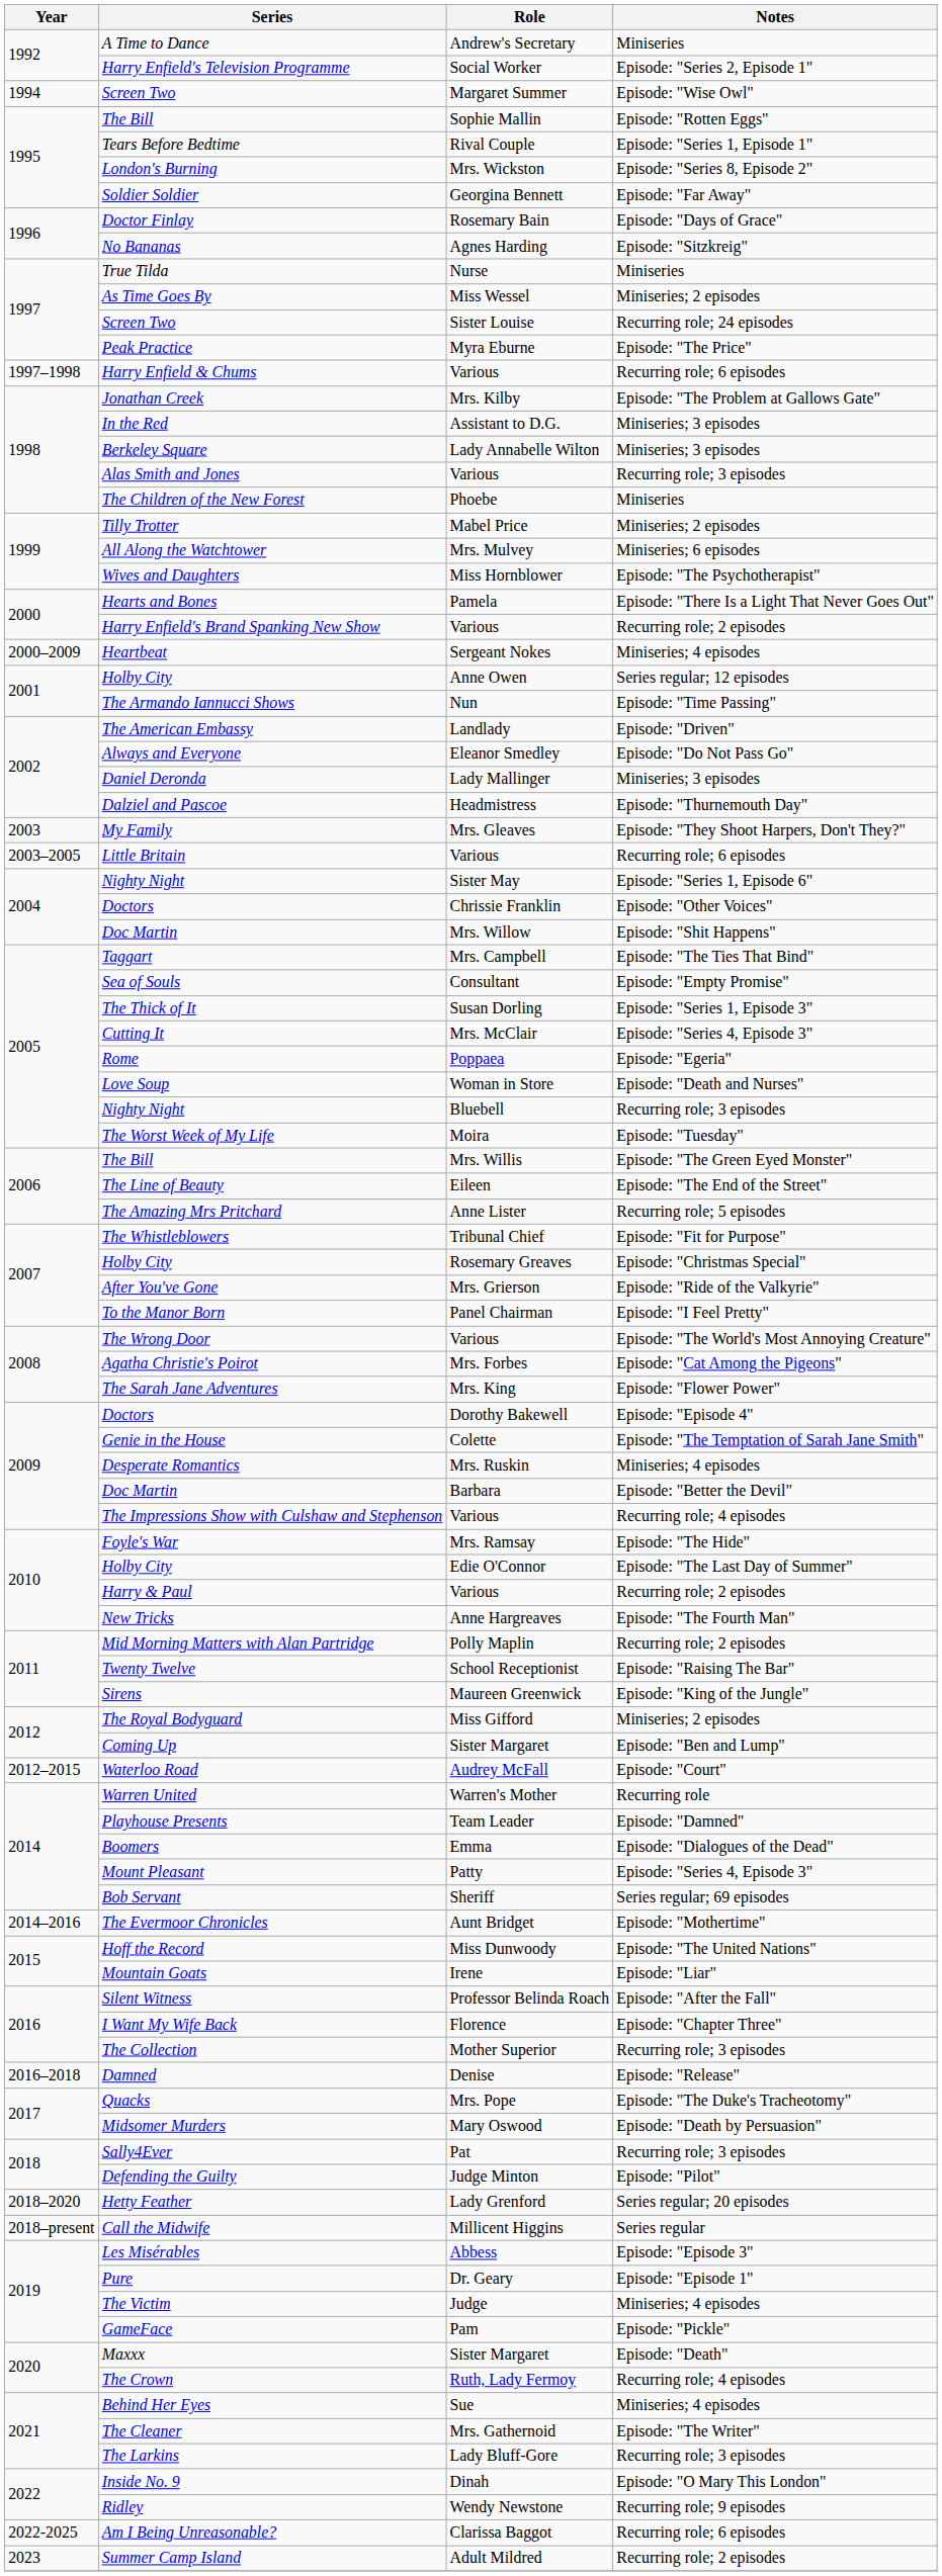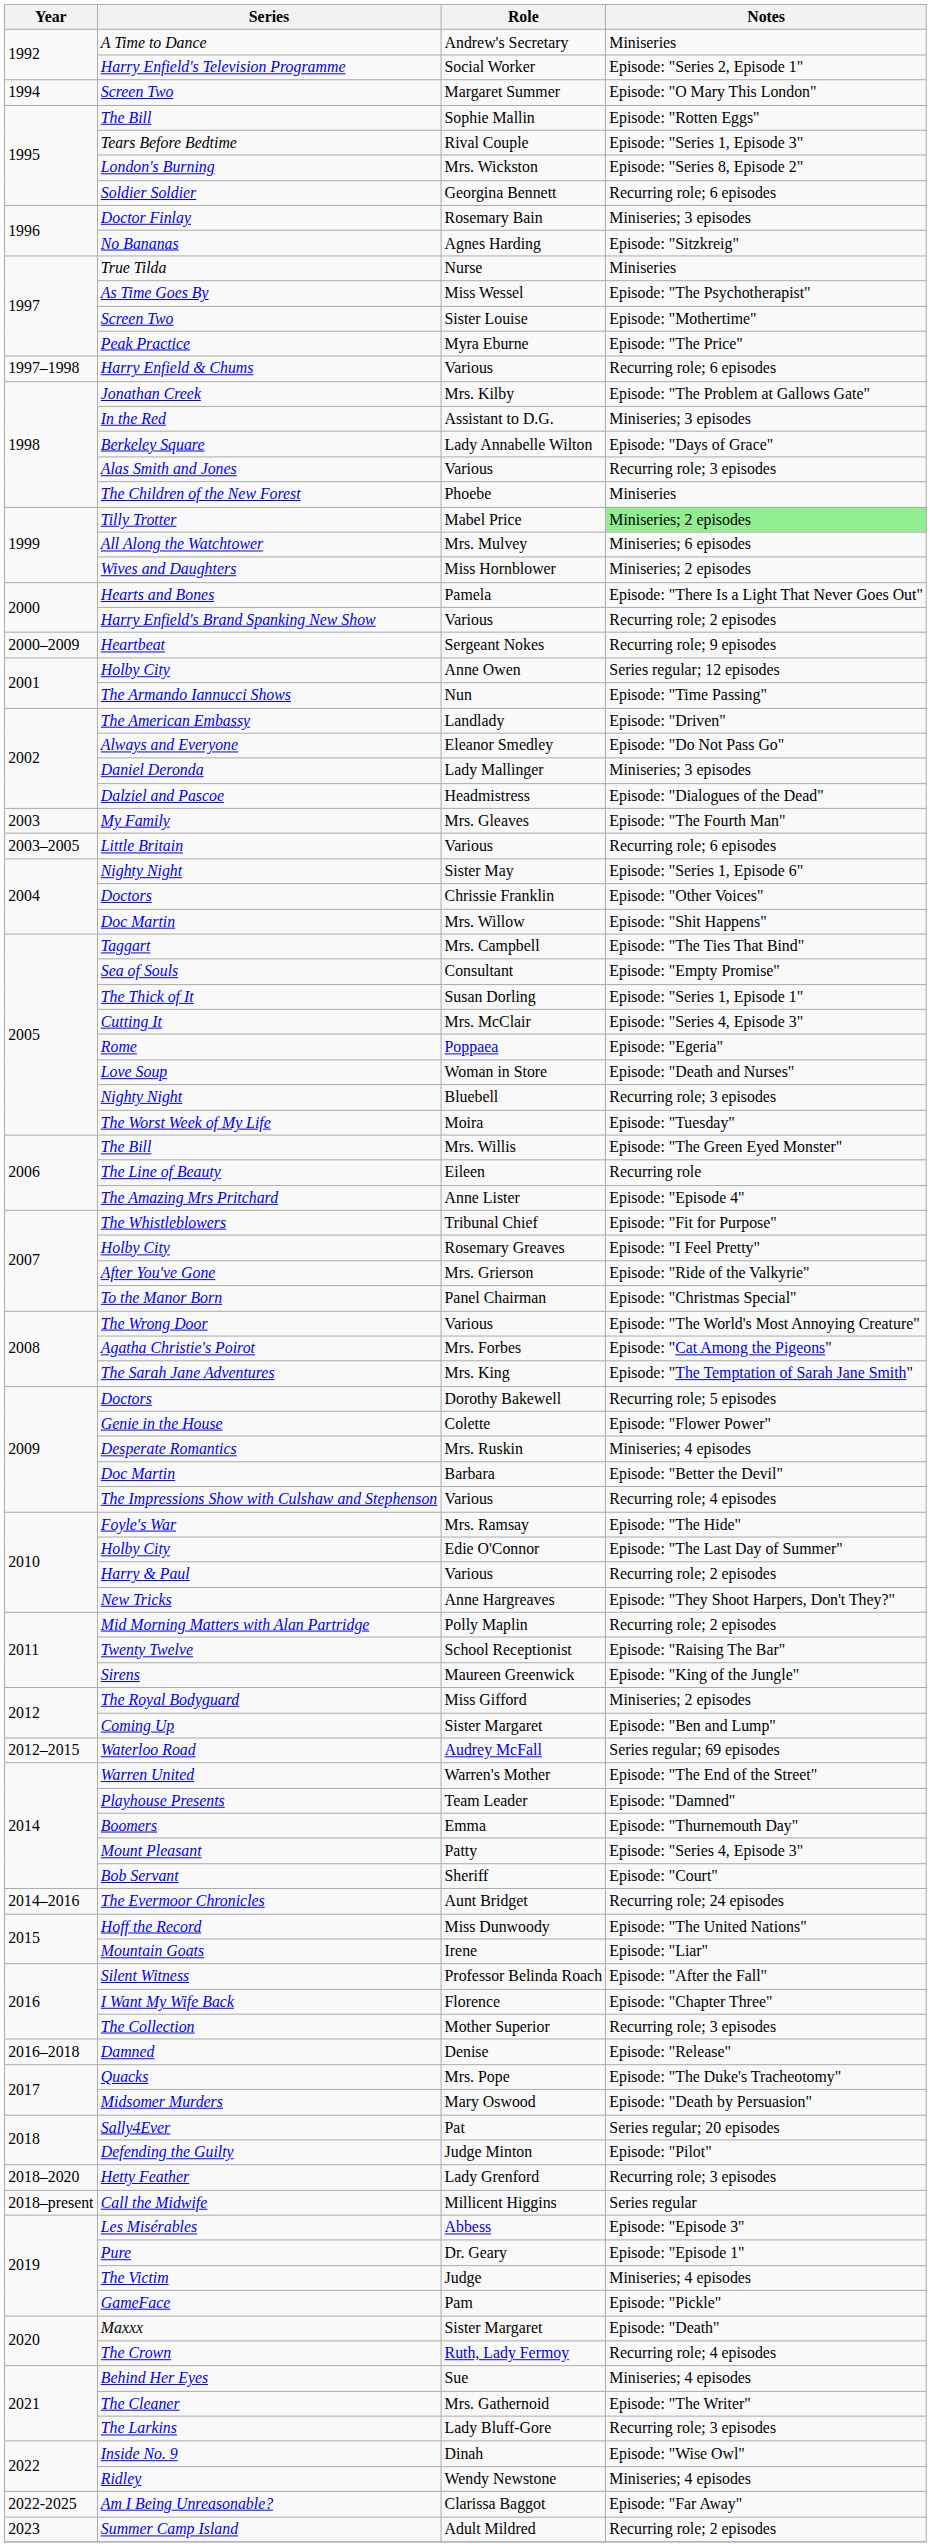 <table class="wikitable">
 <tr>
 <th>Year</th>
 <th>Series</th>
 <th>Role</th>
 <th>Notes</th>
 </tr>
 <tr>
 <td rowspan="2">1992</td>
 <td><em>A Time to Dance</em></td>
 <td>Andrew's Secretary</td>
 <td>Miniseries</td>
 </tr>
 <tr>
 <td><em><a href='#'>Harry Enfield's Television Programme</a></em></td>
 <td>Social Worker</td>
 <td>Episode: "Series 2, Episode 1"</td>
 </tr>
 <tr>
 <td>1994</td>
 <td><em><a href='#'>Screen Two</a></em></td>
 <td>Margaret Summer</td>
-<td>Episode: "Wise Owl"</td>
+<td>Episode: "O Mary This London"</td>
 </tr>
 <tr>
 <td rowspan="4">1995</td>
 <td><em><a href='#'>The Bill</a></em></td>
 <td>Sophie Mallin</td>
 <td>Episode: "Rotten Eggs"</td>
 </tr>
 <tr>
 <td><em>Tears Before Bedtime</em></td>
 <td>Rival Couple</td>
-<td>Episode: "Series 1, Episode 1"</td>
+<td>Episode: "Series 1, Episode 3"</td>
 </tr>
 <tr>
 <td><em><a href='#'>London's Burning</a></em></td>
 <td>Mrs. Wickston</td>
 <td>Episode: "Series 8, Episode 2"</td>
 </tr>
 <tr>
 <td><em><a href='#'>Soldier Soldier</a></em></td>
 <td>Georgina Bennett</td>
-<td>Episode: "Far Away"</td>
+<td>Recurring role; 6 episodes</td>
 </tr>
 <tr>
 <td rowspan="2">1996</td>
 <td><em><a href='#'>Doctor Finlay</a></em></td>
 <td>Rosemary Bain</td>
-<td>Episode: "Days of Grace"</td>
+<td>Miniseries; 3 episodes</td>
 </tr>
 <tr>
 <td><em><a href='#'>No Bananas</a></em></td>
 <td>Agnes Harding</td>
 <td>Episode: "Sitzkreig"</td>
 </tr>
 <tr>
 <td rowspan="4">1997</td>
 <td><em>True Tilda</em></td>
 <td>Nurse</td>
 <td>Miniseries</td>
 </tr>
 <tr>
 <td><em><a href='#'>As Time Goes By</a></em></td>
 <td>Miss Wessel</td>
-<td>Miniseries; 2 episodes</td>
+<td>Episode: "The Psychotherapist"</td>
 </tr>
 <tr>
 <td><em><a href='#'>Screen Two</a></em></td>
 <td>Sister Louise</td>
-<td>Recurring role; 24 episodes</td>
+<td>Episode: "Mothertime"</td>
 </tr>
 <tr>
 <td><em><a href='#'>Peak Practice</a></em></td>
 <td>Myra Eburne</td>
 <td>Episode: "The Price"</td>
 </tr>
 <tr>
 <td>1997–1998</td>
 <td><em><a href='#'>Harry Enfield & Chums</a></em></td>
 <td>Various</td>
 <td>Recurring role; 6 episodes</td>
 </tr>
 <tr>
 <td rowspan="5">1998</td>
 <td><em><a href='#'>Jonathan Creek</a></em></td>
 <td>Mrs. Kilby</td>
 <td>Episode: "The Problem at Gallows Gate"</td>
 </tr>
 <tr>
 <td><em><a href='#'>In the Red</a></em></td>
 <td>Assistant to D.G.</td>
 <td>Miniseries; 3 episodes</td>
 </tr>
 <tr>
 <td><em><a href='#'>Berkeley Square</a></em></td>
 <td>Lady Annabelle Wilton</td>
-<td>Miniseries; 3 episodes</td>
+<td>Episode: "Days of Grace"</td>
 </tr>
 <tr>
 <td><em><a href='#'>Alas Smith and Jones</a></em></td>
 <td>Various</td>
 <td>Recurring role; 3 episodes</td>
 </tr>
 <tr>
 <td><em><a href='#'>The Children of the New Forest</a></em></td>
 <td>Phoebe</td>
 <td>Miniseries</td>
 </tr>
 <tr>
 <td rowspan="3">1999</td>
 <td><em><a href='#'>Tilly Trotter</a></em></td>
 <td>Mabel Price</td>
-<td>Miniseries; 2 episodes</td>
+<td style="background: lightgreen;">Miniseries; 2 episodes</td>
 </tr>
 <tr>
 <td><em><a href='#'>All Along the Watchtower</a></em></td>
 <td>Mrs. Mulvey</td>
 <td>Miniseries; 6 episodes</td>
 </tr>
 <tr>
 <td><em><a href='#'>Wives and Daughters</a></em></td>
 <td>Miss Hornblower</td>
-<td>Episode: "The Psychotherapist"</td>
+<td>Miniseries; 2 episodes</td>
 </tr>
 <tr>
 <td rowspan="2">2000</td>
 <td><em><a href='#'>Hearts and Bones</a></em></td>
 <td>Pamela</td>
 <td>Episode: "There Is a Light That Never Goes Out"</td>
 </tr>
 <tr>
 <td><em><a href='#'>Harry Enfield's Brand Spanking New Show</a></em></td>
 <td>Various</td>
 <td>Recurring role; 2 episodes</td>
 </tr>
 <tr>
 <td>2000–2009</td>
 <td><em><a href='#'>Heartbeat</a></em></td>
 <td>Sergeant Nokes</td>
-<td>Miniseries; 4 episodes</td>
+<td>Recurring role; 9 episodes</td>
 </tr>
 <tr>
 <td rowspan="2">2001</td>
 <td><em><a href='#'>Holby City</a></em></td>
 <td>Anne Owen</td>
 <td>Series regular; 12 episodes</td>
 </tr>
 <tr>
 <td><em><a href='#'>The Armando Iannucci Shows</a></em></td>
 <td>Nun</td>
 <td>Episode: "Time Passing"</td>
 </tr>
 <tr>
 <td rowspan="4">2002</td>
 <td><em><a href='#'>The American Embassy</a></em></td>
 <td>Landlady</td>
 <td>Episode: "Driven"</td>
 </tr>
 <tr>
 <td><em><a href='#'>Always and Everyone</a></em></td>
 <td>Eleanor Smedley</td>
 <td>Episode: "Do Not Pass Go"</td>
 </tr>
 <tr>
 <td><em><a href='#'>Daniel Deronda</a></em></td>
 <td>Lady Mallinger</td>
 <td>Miniseries; 3 episodes</td>
 </tr>
 <tr>
 <td><em><a href='#'>Dalziel and Pascoe</a></em></td>
 <td>Headmistress</td>
-<td>Episode: "Thurnemouth Day"</td>
+<td>Episode: "Dialogues of the Dead"</td>
 </tr>
 <tr>
 <td>2003</td>
 <td><em><a href='#'>My Family</a></em></td>
 <td>Mrs. Gleaves</td>
-<td>Episode: "They Shoot Harpers, Don't They?"</td>
+<td>Episode: "The Fourth Man"</td>
 </tr>
 <tr>
 <td>2003–2005</td>
 <td><em><a href='#'>Little Britain</a></em></td>
 <td>Various</td>
 <td>Recurring role; 6 episodes</td>
 </tr>
 <tr>
 <td rowspan="3">2004</td>
 <td><em><a href='#'>Nighty Night</a></em></td>
 <td>Sister May</td>
 <td>Episode: "Series 1, Episode 6"</td>
 </tr>
 <tr>
 <td><em><a href='#'>Doctors</a></em></td>
 <td>Chrissie Franklin</td>
 <td>Episode: "Other Voices"</td>
 </tr>
 <tr>
 <td><em><a href='#'>Doc Martin</a></em></td>
 <td>Mrs. Willow</td>
 <td>Episode: "Shit Happens"</td>
 </tr>
 <tr>
 <td rowspan="8">2005</td>
 <td><em><a href='#'>Taggart</a></em></td>
 <td>Mrs. Campbell</td>
 <td>Episode: "The Ties That Bind"</td>
 </tr>
 <tr>
 <td><em><a href='#'>Sea of Souls</a></em></td>
 <td>Consultant</td>
 <td>Episode: "Empty Promise"</td>
 </tr>
 <tr>
 <td><em><a href='#'>The Thick of It</a></em></td>
 <td>Susan Dorling</td>
-<td>Episode: "Series 1, Episode 3"</td>
+<td>Episode: "Series 1, Episode 1"</td>
 </tr>
 <tr>
 <td><em><a href='#'>Cutting It</a></em></td>
 <td>Mrs. McClair</td>
 <td>Episode: "Series 4, Episode 3"</td>
 </tr>
 <tr>
 <td><em><a href='#'>Rome</a></em></td>
 <td><a href='#'>Poppaea</a></td>
 <td>Episode: "Egeria"</td>
 </tr>
 <tr>
 <td><em><a href='#'>Love Soup</a></em></td>
 <td>Woman in Store</td>
 <td>Episode: "Death and Nurses"</td>
 </tr>
 <tr>
 <td><em><a href='#'>Nighty Night</a></em></td>
 <td>Bluebell</td>
 <td>Recurring role; 3 episodes</td>
 </tr>
 <tr>
 <td><em><a href='#'>The Worst Week of My Life</a></em></td>
 <td>Moira</td>
 <td>Episode: "Tuesday"</td>
 </tr>
 <tr>
 <td rowspan="3">2006</td>
 <td><em><a href='#'>The Bill</a></em></td>
 <td>Mrs. Willis</td>
 <td>Episode: "The Green Eyed Monster"</td>
 </tr>
 <tr>
 <td><em><a href='#'>The Line of Beauty</a></em></td>
 <td>Eileen</td>
-<td>Episode: "The End of the Street"</td>
+<td>Recurring role</td>
 </tr>
 <tr>
 <td><em><a href='#'>The Amazing Mrs Pritchard</a></em></td>
 <td>Anne Lister</td>
-<td>Recurring role; 5 episodes</td>
+<td>Episode: "Episode 4"</td>
 </tr>
 <tr>
 <td rowspan="4">2007</td>
 <td><em><a href='#'>The Whistleblowers</a></em></td>
 <td>Tribunal Chief</td>
 <td>Episode: "Fit for Purpose"</td>
 </tr>
 <tr>
 <td><em><a href='#'>Holby City</a></em></td>
 <td>Rosemary Greaves</td>
-<td>Episode: "Christmas Special"</td>
+<td>Episode: "I Feel Pretty"</td>
 </tr>
 <tr>
 <td><em><a href='#'>After You've Gone</a></em></td>
 <td>Mrs. Grierson</td>
 <td>Episode: "Ride of the Valkyrie"</td>
 </tr>
 <tr>
 <td><em><a href='#'>To the Manor Born</a></em></td>
 <td>Panel Chairman</td>
-<td>Episode: "I Feel Pretty"</td>
+<td>Episode: "Christmas Special"</td>
 </tr>
 <tr>
 <td rowspan="3">2008</td>
 <td><em><a href='#'>The Wrong Door</a></em></td>
 <td>Various</td>
 <td>Episode: "The World's Most Annoying Creature"</td>
 </tr>
 <tr>
 <td><em><a href='#'>Agatha Christie's Poirot</a></em></td>
 <td>Mrs. Forbes</td>
 <td>Episode: "<a href='#'>Cat Among the Pigeons</a>"</td>
 </tr>
 <tr>
 <td><em><a href='#'>The Sarah Jane Adventures</a></em></td>
 <td>Mrs. King</td>
-<td>Episode: "Flower Power"</td>
+<td>Episode: "<a href='#'>The Temptation of Sarah Jane Smith</a>"</td>
 </tr>
 <tr>
 <td rowspan="5">2009</td>
 <td><em><a href='#'>Doctors</a></em></td>
 <td>Dorothy Bakewell</td>
-<td>Episode: "Episode 4"</td>
+<td>Recurring role; 5 episodes</td>
 </tr>
 <tr>
 <td><em><a href='#'>Genie in the House</a></em></td>
 <td>Colette</td>
-<td>Episode: "<a href='#'>The Temptation of Sarah Jane Smith</a>"</td>
+<td>Episode: "Flower Power"</td>
 </tr>
 <tr>
 <td><em><a href='#'>Desperate Romantics</a></em></td>
 <td>Mrs. Ruskin</td>
 <td>Miniseries; 4 episodes</td>
 </tr>
 <tr>
 <td><em><a href='#'>Doc Martin</a></em></td>
 <td>Barbara</td>
 <td>Episode: "Better the Devil"</td>
 </tr>
 <tr>
 <td><em><a href='#'>The Impressions Show with Culshaw and Stephenson</a></em></td>
 <td>Various</td>
 <td>Recurring role; 4 episodes</td>
 </tr>
 <tr>
 <td rowspan="4">2010</td>
 <td><em><a href='#'>Foyle's War</a></em></td>
 <td>Mrs. Ramsay</td>
 <td>Episode: "The Hide"</td>
 </tr>
 <tr>
 <td><em><a href='#'>Holby City</a></em></td>
 <td>Edie O'Connor</td>
 <td>Episode: "The Last Day of Summer"</td>
 </tr>
 <tr>
 <td><em><a href='#'>Harry & Paul</a></em></td>
 <td>Various</td>
 <td>Recurring role; 2 episodes</td>
 </tr>
 <tr>
 <td><em><a href='#'>New Tricks</a></em></td>
 <td>Anne Hargreaves</td>
-<td>Episode: "The Fourth Man"</td>
+<td>Episode: "They Shoot Harpers, Don't They?"</td>
 </tr>
 <tr>
 <td rowspan="3">2011</td>
 <td><em><a href='#'>Mid Morning Matters with Alan Partridge</a></em></td>
 <td>Polly Maplin</td>
 <td>Recurring role; 2 episodes</td>
 </tr>
 <tr>
 <td><em><a href='#'>Twenty Twelve</a></em></td>
 <td>School Receptionist</td>
 <td>Episode: "Raising The Bar"</td>
 </tr>
 <tr>
 <td><em><a href='#'>Sirens</a></em></td>
 <td>Maureen Greenwick</td>
 <td>Episode: "King of the Jungle"</td>
 </tr>
 <tr>
 <td rowspan="2">2012</td>
 <td><em><a href='#'>The Royal Bodyguard</a></em></td>
 <td>Miss Gifford</td>
 <td>Miniseries; 2 episodes</td>
 </tr>
 <tr>
 <td><em><a href='#'>Coming Up</a></em></td>
 <td>Sister Margaret</td>
 <td>Episode: "Ben and Lump"</td>
 </tr>
 <tr>
 <td>2012–2015</td>
 <td><em><a href='#'>Waterloo Road</a></em></td>
 <td><a href='#'>Audrey McFall</a></td>
-<td>Episode: "Court"</td>
+<td>Series regular; 69 episodes</td>
 </tr>
 <tr>
 <td rowspan="5">2014</td>
 <td><em><a href='#'>Warren United</a></em></td>
 <td>Warren's Mother</td>
-<td>Recurring role</td>
+<td>Episode: "The End of the Street"</td>
 </tr>
 <tr>
 <td><em><a href='#'>Playhouse Presents</a></em></td>
 <td>Team Leader</td>
 <td>Episode: "Damned"</td>
 </tr>
 <tr>
 <td><em><a href='#'>Boomers</a></em></td>
 <td>Emma</td>
-<td>Episode: "Dialogues of the Dead"</td>
+<td>Episode: "Thurnemouth Day"</td>
 </tr>
 <tr>
 <td><em><a href='#'>Mount Pleasant</a></em></td>
 <td>Patty</td>
 <td>Episode: "Series 4, Episode 3"</td>
 </tr>
 <tr>
 <td><em><a href='#'>Bob Servant</a></em></td>
 <td>Sheriff</td>
-<td>Series regular; 69 episodes</td>
+<td>Episode: "Court"</td>
 </tr>
 <tr>
 <td>2014–2016</td>
 <td><em><a href='#'>The Evermoor Chronicles</a></em></td>
 <td>Aunt Bridget</td>
-<td>Episode: "Mothertime"</td>
+<td>Recurring role; 24 episodes</td>
 </tr>
 <tr>
 <td rowspan="2">2015</td>
 <td><em><a href='#'>Hoff the Record</a></em></td>
 <td>Miss Dunwoody</td>
 <td>Episode: "The United Nations"</td>
 </tr>
 <tr>
 <td><em><a href='#'>Mountain Goats</a></em></td>
 <td>Irene</td>
 <td>Episode: "Liar"</td>
 </tr>
 <tr>
 <td rowspan="3">2016</td>
 <td><em><a href='#'>Silent Witness</a></em></td>
 <td>Professor Belinda Roach</td>
 <td>Episode: "After the Fall"</td>
 </tr>
 <tr>
 <td><em><a href='#'>I Want My Wife Back</a></em></td>
 <td>Florence</td>
 <td>Episode: "Chapter Three"</td>
 </tr>
 <tr>
 <td><em><a href='#'>The Collection</a></em></td>
 <td>Mother Superior</td>
 <td>Recurring role; 3 episodes</td>
 </tr>
 <tr>
 <td>2016–2018</td>
 <td><em><a href='#'>Damned</a></em></td>
 <td>Denise</td>
 <td>Episode: "Release"</td>
 </tr>
 <tr>
 <td rowspan="2">2017</td>
 <td><em><a href='#'>Quacks</a></em></td>
 <td>Mrs. Pope</td>
 <td>Episode: "The Duke's Tracheotomy"</td>
 </tr>
 <tr>
 <td><em><a href='#'>Midsomer Murders</a></em></td>
 <td>Mary Oswood</td>
 <td>Episode: "Death by Persuasion"</td>
 </tr>
 <tr>
 <td rowspan="2">2018</td>
 <td><em><a href='#'>Sally4Ever</a></em></td>
 <td>Pat</td>
-<td>Recurring role; 3 episodes</td>
+<td>Series regular; 20 episodes</td>
 </tr>
 <tr>
 <td><em><a href='#'>Defending the Guilty</a></em></td>
 <td>Judge Minton</td>
 <td>Episode: "Pilot"</td>
 </tr>
 <tr>
 <td>2018–2020</td>
 <td><em><a href='#'>Hetty Feather</a></em></td>
 <td>Lady Grenford</td>
-<td>Series regular; 20 episodes</td>
+<td>Recurring role; 3 episodes</td>
 </tr>
 <tr>
 <td>2018–present</td>
 <td><em><a href='#'>Call the Midwife</a></em></td>
 <td>Millicent Higgins</td>
 <td>Series regular</td>
 </tr>
 <tr>
 <td rowspan="4">2019</td>
 <td><em><a href='#'>Les Misérables</a></em></td>
 <td><a href='#'>Abbess</a></td>
 <td>Episode: "Episode 3"</td>
 </tr>
 <tr>
 <td><em><a href='#'>Pure</a></em></td>
 <td>Dr. Geary</td>
 <td>Episode: "Episode 1"</td>
 </tr>
 <tr>
 <td><em><a href='#'>The Victim</a></em></td>
 <td>Judge</td>
 <td>Miniseries; 4 episodes</td>
 </tr>
 <tr>
 <td><em><a href='#'>GameFace</a></em></td>
 <td>Pam</td>
 <td>Episode: "Pickle"</td>
 </tr>
 <tr>
 <td rowspan="2">2020</td>
 <td><em>Maxxx</em></td>
 <td>Sister Margaret</td>
 <td>Episode: "Death"</td>
 </tr>
 <tr>
 <td><em><a href='#'>The Crown</a></em></td>
 <td><a href='#'>Ruth, Lady Fermoy</a></td>
 <td>Recurring role; 4 episodes</td>
 </tr>
 <tr>
 <td rowspan="3">2021</td>
 <td><em><a href='#'>Behind Her Eyes</a></em></td>
 <td>Sue</td>
 <td>Miniseries; 4 episodes</td>
 </tr>
 <tr>
 <td><em><a href='#'>The Cleaner</a></em></td>
 <td>Mrs. Gathernoid</td>
 <td>Episode: "The Writer"</td>
 </tr>
 <tr>
 <td><em><a href='#'>The Larkins</a></em></td>
 <td>Lady Bluff-Gore</td>
 <td>Recurring role; 3 episodes</td>
 </tr>
 <tr>
 <td rowspan="2">2022</td>
 <td><em><a href='#'>Inside No. 9</a></em></td>
 <td>Dinah</td>
-<td>Episode: "O Mary This London"</td>
+<td>Episode: "Wise Owl"</td>
 </tr>
 <tr>
 <td><em><a href='#'>Ridley</a></em></td>
 <td>Wendy Newstone</td>
-<td>Recurring role; 9 episodes</td>
+<td>Miniseries; 4 episodes</td>
 </tr>
 <tr>
 <td>2022-2025</td>
 <td><em><a href='#'>Am I Being Unreasonable?</a></em></td>
 <td>Clarissa Baggot</td>
-<td>Recurring role; 6 episodes</td>
+<td>Episode: "Far Away"</td>
 </tr>
 <tr>
 <td>2023</td>
 <td><em><a href='#'>Summer Camp Island</a></em></td>
 <td>Adult Mildred</td>
 <td>Recurring role; 2 episodes</td>
 </tr>
 <tr>
 </tr>
 </table>
